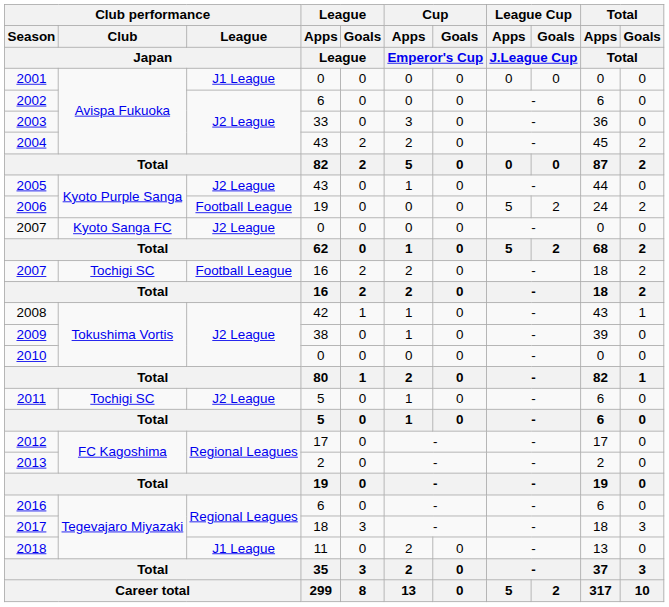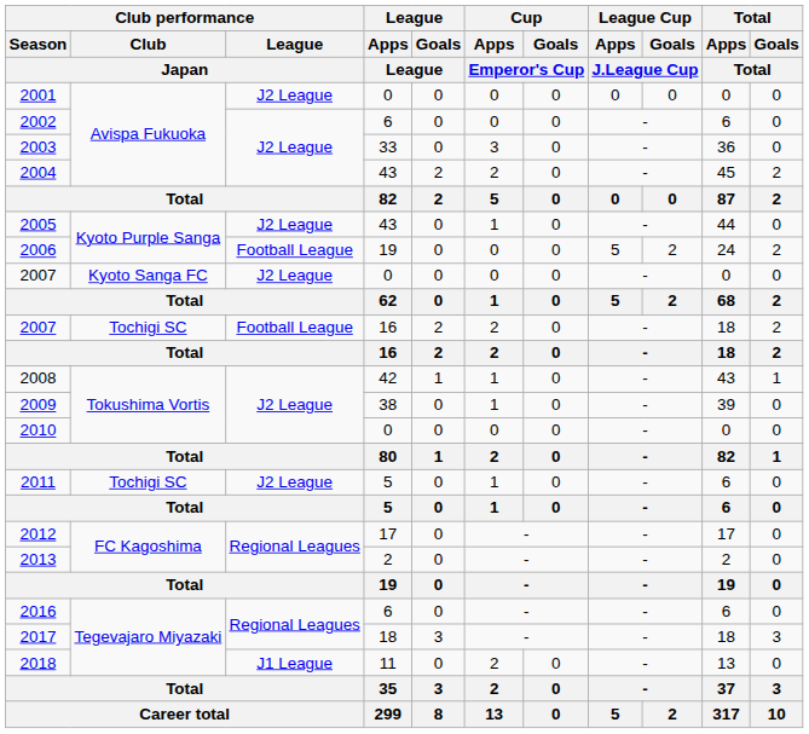 <table class="wikitable" style="text-align:center;">
 <tr>
 <th colspan=3>Club performance</th>
 <th colspan=2>League</th>
 <th colspan=2>Cup</th>
 <th colspan=2>League Cup</th>
 <th colspan=2>Total</th>
 </tr>
 <tr>
 <th>Season</th>
 <th>Club</th>
 <th>League</th>
 <th>Apps</th>
 <th>Goals</th>
 <th>Apps</th>
 <th>Goals</th>
 <th>Apps</th>
 <th>Goals</th>
 <th>Apps</th>
 <th>Goals</th>
 </tr>
 <tr>
 <th colspan=3>Japan</th>
 <th colspan=2>League</th>
 <th colspan=2><a href='#'>Emperor's Cup</a></th>
 <th colspan=2><a href='#'>J.League Cup</a></th>
 <th colspan=2>Total</th>
 </tr>
 <tr>
 <td><a href='#'>2001</a></td>
 <td rowspan="4"><a href='#'>Avispa Fukuoka</a></td>
-<td><a href='#'>J1 League</a></td>
+<td><a href='#'>J2 League</a></td>
 <td>0</td>
 <td>0</td>
 <td>0</td>
 <td>0</td>
 <td>0</td>
 <td>0</td>
 <td>0</td>
 <td>0</td>
 </tr>
 <tr>
 <td><a href='#'>2002</a></td>
 <td rowspan="3"><a href='#'>J2 League</a></td>
 <td>6</td>
 <td>0</td>
 <td>0</td>
 <td>0</td>
 <td colspan="2">-</td>
 <td>6</td>
 <td>0</td>
 </tr>
 <tr>
 <td><a href='#'>2003</a></td>
 <td>33</td>
 <td>0</td>
 <td>3</td>
 <td>0</td>
 <td colspan="2">-</td>
 <td>36</td>
 <td>0</td>
 </tr>
 <tr>
 <td><a href='#'>2004</a></td>
 <td>43</td>
 <td>2</td>
 <td>2</td>
 <td>0</td>
 <td colspan="2">-</td>
 <td>45</td>
 <td>2</td>
 </tr>
 <tr>
 <th colspan="3">Total</th>
 <th>82</th>
 <th>2</th>
 <th>5</th>
 <th>0</th>
 <th>0</th>
 <th>0</th>
 <th>87</th>
 <th>2</th>
 </tr>
 <tr>
 <td><a href='#'>2005</a></td>
 <td rowspan="2"><a href='#'>Kyoto Purple Sanga</a></td>
 <td><a href='#'>J2 League</a></td>
 <td>43</td>
 <td>0</td>
 <td>1</td>
 <td>0</td>
 <td colspan="2">-</td>
 <td>44</td>
 <td>0</td>
 </tr>
 <tr>
 <td><a href='#'>2006</a></td>
 <td><a href='#'>Football League</a></td>
 <td>19</td>
 <td>0</td>
 <td>0</td>
 <td>0</td>
 <td>5</td>
 <td>2</td>
 <td>24</td>
 <td>2</td>
 </tr>
 <tr>
 <td>2007</td>
 <td><a href='#'>Kyoto Sanga FC</a></td>
 <td><a href='#'>J2 League</a></td>
 <td>0</td>
 <td>0</td>
 <td>0</td>
 <td>0</td>
 <td colspan="2">-</td>
 <td>0</td>
 <td>0</td>
 </tr>
 <tr>
 <th colspan="3">Total</th>
 <th>62</th>
 <th>0</th>
 <th>1</th>
 <th>0</th>
 <th>5</th>
 <th>2</th>
 <th>68</th>
 <th>2</th>
 </tr>
 <tr>
 <td><a href='#'>2007</a></td>
 <td><a href='#'>Tochigi SC</a></td>
 <td><a href='#'>Football League</a></td>
 <td>16</td>
 <td>2</td>
 <td>2</td>
 <td>0</td>
 <td colspan="2">-</td>
 <td>18</td>
 <td>2</td>
 </tr>
 <tr>
 <th colspan="3">Total</th>
 <th>16</th>
 <th>2</th>
 <th>2</th>
 <th>0</th>
 <th colspan="2">-</th>
 <th>18</th>
 <th>2</th>
 </tr>
 <tr>
 <td>2008</td>
 <td rowspan="3"><a href='#'>Tokushima Vortis</a></td>
 <td rowspan="3"><a href='#'>J2 League</a></td>
 <td>42</td>
 <td>1</td>
 <td>1</td>
 <td>0</td>
 <td colspan="2">-</td>
 <td>43</td>
 <td>1</td>
 </tr>
 <tr>
 <td><a href='#'>2009</a></td>
 <td>38</td>
 <td>0</td>
 <td>1</td>
 <td>0</td>
 <td colspan="2">-</td>
 <td>39</td>
 <td>0</td>
 </tr>
 <tr>
 <td><a href='#'>2010</a></td>
 <td>0</td>
 <td>0</td>
 <td>0</td>
 <td>0</td>
 <td colspan="2">-</td>
 <td>0</td>
 <td>0</td>
 </tr>
 <tr>
 <th colspan="3">Total</th>
 <th>80</th>
 <th>1</th>
 <th>2</th>
 <th>0</th>
 <th colspan="2">-</th>
 <th>82</th>
 <th>1</th>
 </tr>
 <tr>
 <td><a href='#'>2011</a></td>
 <td><a href='#'>Tochigi SC</a></td>
 <td><a href='#'>J2 League</a></td>
 <td>5</td>
 <td>0</td>
 <td>1</td>
 <td>0</td>
 <td colspan="2">-</td>
 <td>6</td>
 <td>0</td>
 </tr>
 <tr>
 <th colspan="3">Total</th>
 <th>5</th>
 <th>0</th>
 <th>1</th>
 <th>0</th>
 <th colspan="2">-</th>
 <th>6</th>
 <th>0</th>
 </tr>
 <tr>
 <td><a href='#'>2012</a></td>
 <td rowspan="2"><a href='#'>FC Kagoshima</a></td>
 <td rowspan="2"><a href='#'>Regional Leagues</a></td>
 <td>17</td>
 <td>0</td>
 <td colspan="2">-</td>
 <td colspan="2">-</td>
 <td>17</td>
 <td>0</td>
 </tr>
 <tr>
 <td><a href='#'>2013</a></td>
 <td>2</td>
 <td>0</td>
 <td colspan="2">-</td>
 <td colspan="2">-</td>
 <td>2</td>
 <td>0</td>
 </tr>
 <tr>
 <th colspan="3">Total</th>
 <th>19</th>
 <th>0</th>
 <th colspan="2">-</th>
 <th colspan="2">-</th>
 <th>19</th>
 <th>0</th>
 </tr>
 <tr>
 <td><a href='#'>2016</a></td>
 <td rowspan="3"><a href='#'>Tegevajaro Miyazaki</a></td>
 <td rowspan="2"><a href='#'>Regional Leagues</a></td>
 <td>6</td>
 <td>0</td>
 <td colspan="2">-</td>
 <td colspan="2">-</td>
 <td>6</td>
 <td>0</td>
 </tr>
 <tr>
 <td><a href='#'>2017</a></td>
 <td>18</td>
 <td>3</td>
 <td colspan="2">-</td>
 <td colspan="2">-</td>
 <td>18</td>
 <td>3</td>
 </tr>
 <tr>
 <td><a href='#'>2018</a></td>
 <td><a href='#'>J1 League</a></td>
 <td>11</td>
 <td>0</td>
 <td>2</td>
 <td>0</td>
 <td colspan="2">-</td>
 <td>13</td>
 <td>0</td>
 </tr>
 <tr>
 <th colspan="3">Total</th>
 <th>35</th>
 <th>3</th>
 <th>2</th>
 <th>0</th>
 <th colspan="2">-</th>
 <th>37</th>
 <th>3</th>
 </tr>
 <tr>
 <th colspan=3>Career total</th>
 <th>299</th>
 <th>8</th>
 <th>13</th>
 <th>0</th>
 <th>5</th>
 <th>2</th>
 <th>317</th>
 <th>10</th>
 </tr>
 </table>
